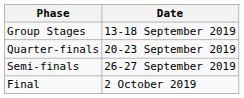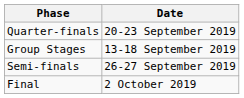 <table class="wikitable" style="text-align:center">
 <tr>
 <th>Phase</th>
 <th>Date</th>
 </tr>
 <tr>
+<td align="left">Quarter-finals</td>
+<td align="left">20-23 September 2019</td>
+</tr>
+<tr>
 <td align="left">Group Stages</td>
 <td align="left">13-18 September 2019</td>
-</tr>
-<tr>
-<td align="left">Quarter-finals</td>
-<td align="left">20-23 September 2019</td>
 </tr>
 <tr>
 <td align="left">Semi-finals</td>
 <td align="left">26-27 September 2019</td>
 </tr>
 <tr>
 <td align="left">Final</td>
 <td align="left">2 October 2019</td>
 </tr>
 </table>
